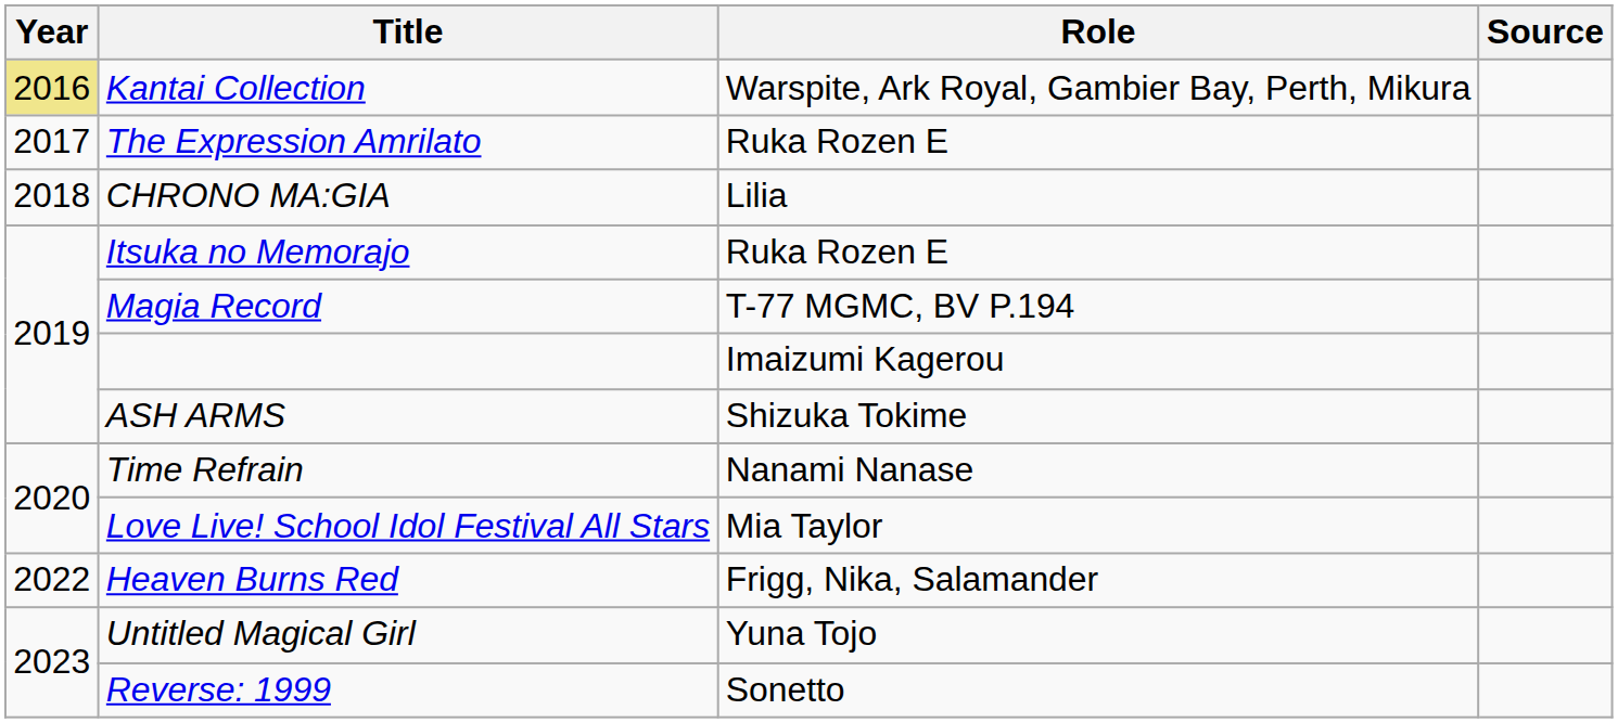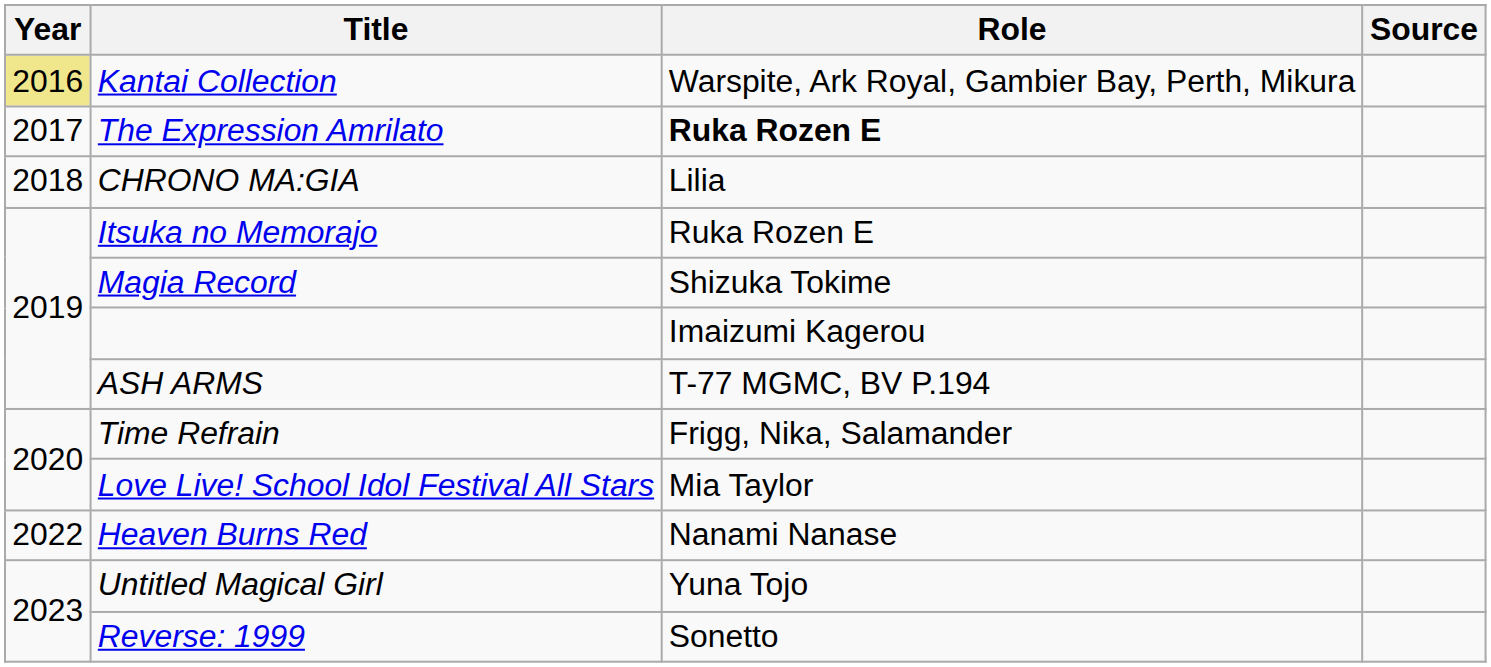 <table class="wikitable">
 <tr>
 <th>Year</th>
 <th>Title</th>
 <th>Role</th>
 <th>Source</th>
 </tr>
 <tr>
 <td style="background: khaki;">2016</td>
 <td><em><a href='#'>Kantai Collection</a></em> </td>
 <td>Warspite, Ark Royal, Gambier Bay, Perth, Mikura</td>
 <td></td>
 </tr>
 <tr>
 <td>2017</td>
 <td><em><a href='#'>The Expression Amrilato</a></em> </td>
-<td>Ruka Rozen E</td>
+<td><strong>Ruka Rozen E</strong></td>
 <td></td>
 </tr>
 <tr>
 <td>2018</td>
 <td><em>CHRONO MA:GIA</em> </td>
 <td>Lilia</td>
 <td></td>
 </tr>
 <tr>
 <td rowspan=4>2019</td>
 <td><em><a href='#'>Itsuka no Memorajo</a></em></td>
 <td>Ruka Rozen E</td>
 <td></td>
 </tr>
 <tr>
 <td><em><a href='#'>Magia Record</a></em></td>
-<td>T-77 MGMC, BV P.194</td>
+<td>Shizuka Tokime</td>
 <td></td>
 </tr>
 <tr>
 <td><em></em></td>
 <td>Imaizumi Kagerou</td>
 <td></td>
 </tr>
 <tr>
 <td><em>ASH ARMS</em></td>
-<td>Shizuka Tokime</td>
+<td>T-77 MGMC, BV P.194</td>
 <td></td>
 </tr>
 <tr>
 <td rowspan="2">2020</td>
 <td><em>Time Refrain</em></td>
-<td>Nanami Nanase</td>
+<td>Frigg, Nika, Salamander</td>
 <td></td>
 </tr>
 <tr>
 <td><em><a href='#'>Love Live! School Idol Festival All Stars</a></em></td>
 <td>Mia Taylor</td>
 <td></td>
 </tr>
 <tr>
 <td>2022</td>
 <td><em><a href='#'>Heaven Burns Red</a></em></td>
-<td>Frigg, Nika, Salamander</td>
+<td>Nanami Nanase</td>
 <td></td>
 </tr>
 <tr>
 <td rowspan="2">2023</td>
 <td><em>Untitled Magical Girl</em></td>
 <td>Yuna Tojo</td>
 <td></td>
 </tr>
 <tr>
 <td><em><a href='#'>Reverse: 1999</a></em></td>
 <td>Sonetto</td>
 </tr>
 </table>
